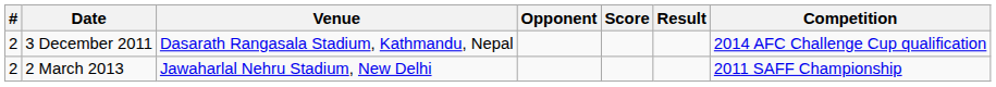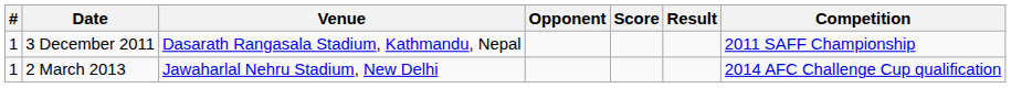 <table class="wikitable sortable" style="font-size:90%">
 <tr>
 <th>#</th>
 <th>Date</th>
 <th>Venue</th>
 <th>Opponent</th>
 <th>Score</th>
 <th>Result</th>
 <th>Competition</th>
 </tr>
 <tr>
-<td>2</td>
+<td>1</td>
 <td>3 December 2011</td>
 <td><a href='#'>Dasarath Rangasala Stadium</a>, <a href='#'>Kathmandu</a>, Nepal</td>
 <td></td>
 <td></td>
 <td></td>
-<td><a href='#'>2014 AFC Challenge Cup qualification</a></td>
+<td><a href='#'>2011 SAFF Championship</a></td>
 </tr>
 <tr>
-<td>2</td>
+<td>1</td>
 <td>2 March 2013</td>
 <td><a href='#'>Jawaharlal Nehru Stadium</a>, <a href='#'>New Delhi</a></td>
 <td></td>
 <td></td>
 <td></td>
-<td><a href='#'>2011 SAFF Championship</a></td>
+<td><a href='#'>2014 AFC Challenge Cup qualification</a></td>
 </tr>
 </table>
